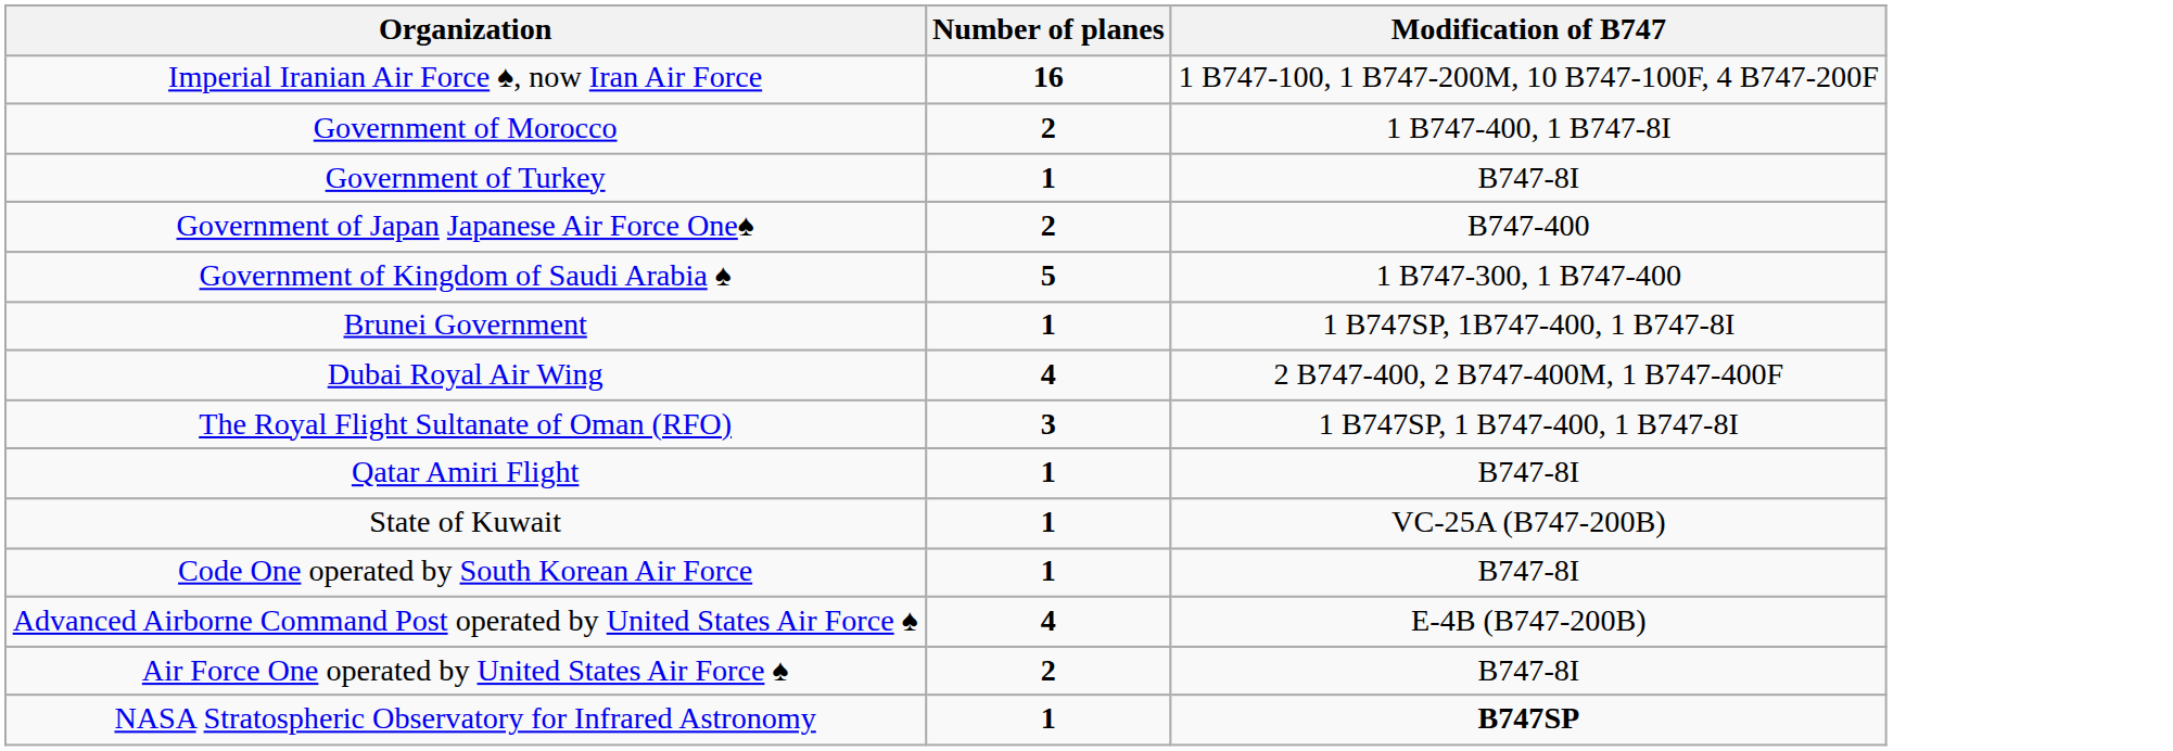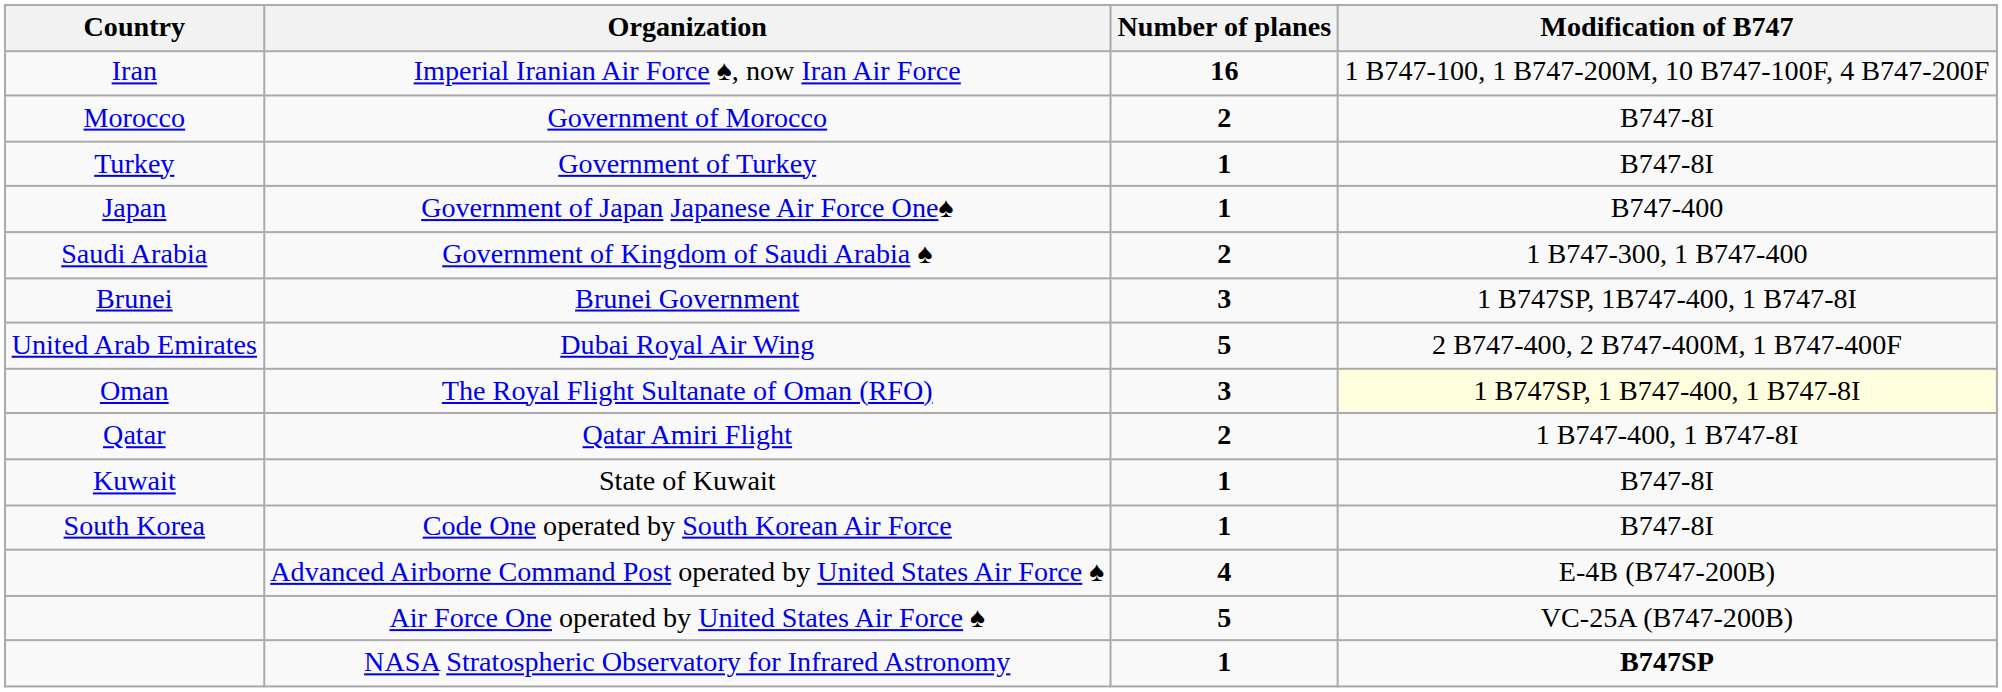 <table class="wikitable sortable" style="text-align:center; font-size: 87.5%">
 <tr style="background-color:#ccddff">
+<th>Country</th>
 <th>Organization</th>
 <th>Number of planes</th>
 <th>Modification of B747</th>
 </tr>
 <tr>
+<td> <a href='#'>Iran</a></td>
 <td><a href='#'>Imperial Iranian Air Force</a> ♠, now <a href='#'>Iran Air Force</a></td>
 <td><strong>16</strong></td>
 <td>1 B747-100, 1 B747-200M, 10 B747-100F, 4 B747-200F</td>
 </tr>
 <tr>
+<td> <a href='#'>Morocco</a></td>
 <td><a href='#'>Government of Morocco</a></td>
 <td><strong>2</strong></td>
-<td>1 B747-400, 1 B747-8I</td>
+<td>B747-8I</td>
 </tr>
 <tr>
+<td> <a href='#'>Turkey</a></td>
 <td><a href='#'>Government of Turkey</a></td>
 <td><strong>1</strong></td>
 <td>B747-8I</td>
 </tr>
 <tr>
+<td> <a href='#'>Japan</a></td>
 <td><a href='#'>Government of Japan</a> <a href='#'>Japanese Air Force One</a>♠</td>
-<td><strong>2</strong></td>
+<td><strong>1</strong></td>
 <td>B747-400</td>
 </tr>
 <tr>
+<td> <a href='#'>Saudi Arabia</a></td>
 <td><a href='#'>Government of Kingdom of Saudi Arabia</a> ♠</td>
-<td><strong>5</strong></td>
+<td><strong>2</strong></td>
 <td>1 B747-300, 1 B747-400</td>
 </tr>
 <tr>
+<td> <a href='#'>Brunei</a></td>
 <td><a href='#'>Brunei Government</a></td>
-<td><strong>1</strong></td>
+<td><strong>3</strong></td>
 <td>1 B747SP, 1B747-400, 1 B747-8I</td>
 </tr>
 <tr>
+<td> <a href='#'>United Arab Emirates</a></td>
 <td><a href='#'>Dubai Royal Air Wing</a></td>
-<td><strong>4</strong></td>
+<td><strong>5</strong></td>
 <td>2 B747-400, 2 B747-400M, 1 B747-400F</td>
 </tr>
 <tr>
+<td> <a href='#'>Oman</a></td>
 <td><a href='#'>The Royal Flight Sultanate of Oman (RFO)</a></td>
 <td><strong>3</strong></td>
-<td>1 B747SP, 1 B747-400, 1 B747-8I</td>
+<td style="background: lightyellow;">1 B747SP, 1 B747-400, 1 B747-8I</td>
 </tr>
 <tr>
+<td> <a href='#'>Qatar</a></td>
 <td><a href='#'>Qatar Amiri Flight</a></td>
+<td><strong>2</strong></td>
+<td>1 B747-400, 1 B747-8I</td>
+</tr>
+<tr>
+<td> <a href='#'>Kuwait</a></td>
+<td>State of Kuwait</td>
 <td><strong>1</strong></td>
 <td>B747-8I</td>
 </tr>
 <tr>
-<td>State of Kuwait</td>
-<td><strong>1</strong></td>
-<td>VC-25A (B747-200B)</td>
-</tr>
-<tr>
+<td> <a href='#'>South Korea</a></td>
 <td><a href='#'>Code One</a> operated by <a href='#'>South Korean Air Force</a></td>
 <td><strong>1</strong></td>
 <td>B747-8I</td>
 </tr>
 <tr>
+<td></td>
 <td><a href='#'>Advanced Airborne Command Post</a> operated by <a href='#'>United States Air Force</a> ♠</td>
 <td><strong>4</strong></td>
 <td>E-4B (B747-200B)</td>
 </tr>
 <tr>
+<td></td>
 <td><a href='#'>Air Force One</a> operated by <a href='#'>United States Air Force</a> ♠</td>
-<td><strong>2</strong></td>
-<td>B747-8I</td>
+<td><strong>5</strong></td>
+<td>VC-25A (B747-200B)</td>
 </tr>
 <tr>
+<td></td>
 <td><a href='#'>NASA</a> <a href='#'>Stratospheric Observatory for Infrared Astronomy</a></td>
 <td><strong>1</strong></td>
 <td><strong>B747SP</strong></td>
 </tr>
 </table>
